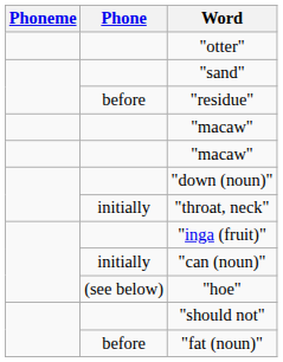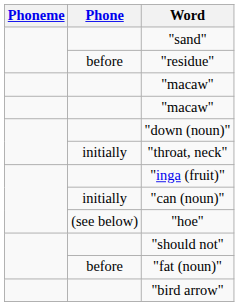 <table class="wikitable" style="text-align: center">
 <tr>
 <th><a href='#'>Phoneme</a></th>
 <th><a href='#'>Phone</a></th>
 <th>Word</th>
-</tr>
-<tr>
-<td></td>
-<td></td>
-<td> "otter"</td>
 </tr>
 <tr>
 <td rowspan="2"></td>
 <td></td>
 <td> "sand"</td>
 </tr>
 <tr>
 <td> before </td>
 <td> "residue"</td>
 </tr>
 <tr>
 <td></td>
 <td></td>
 <td> "macaw"</td>
 </tr>
 <tr>
 <td></td>
 <td></td>
 <td> "macaw"</td>
 </tr>
 <tr>
 <td rowspan="2"></td>
 <td></td>
 <td> "down (noun)"</td>
 </tr>
 <tr>
 <td> initially</td>
 <td> "throat, neck"</td>
 </tr>
 <tr>
 <td rowspan="3"></td>
 <td></td>
 <td> "<a href='#'>inga</a> (fruit)"</td>
 </tr>
 <tr>
 <td> initially</td>
 <td> "can (noun)"</td>
 </tr>
 <tr>
 <td> (see below)</td>
 <td> "hoe"</td>
 </tr>
 <tr>
 <td rowspan="2"></td>
 <td></td>
 <td> "should not"</td>
 </tr>
 <tr>
 <td> before </td>
 <td> "fat (noun)"</td>
 </tr>
+<tr>
+<td></td>
+<td></td>
+<td> "bird arrow"</td>
+</tr>
 </table>
